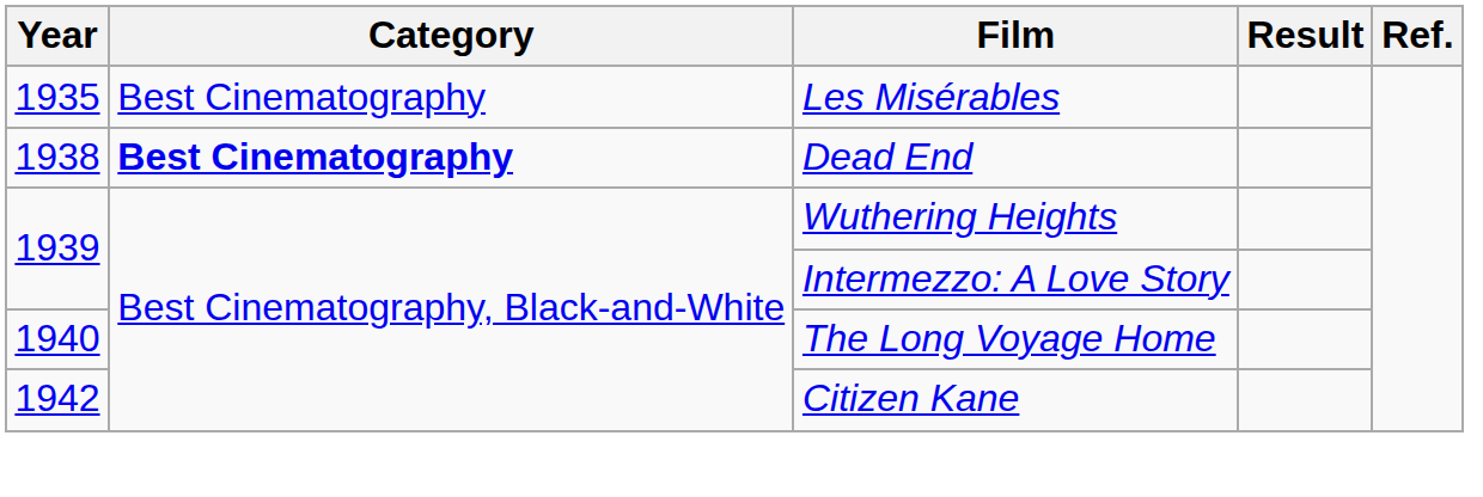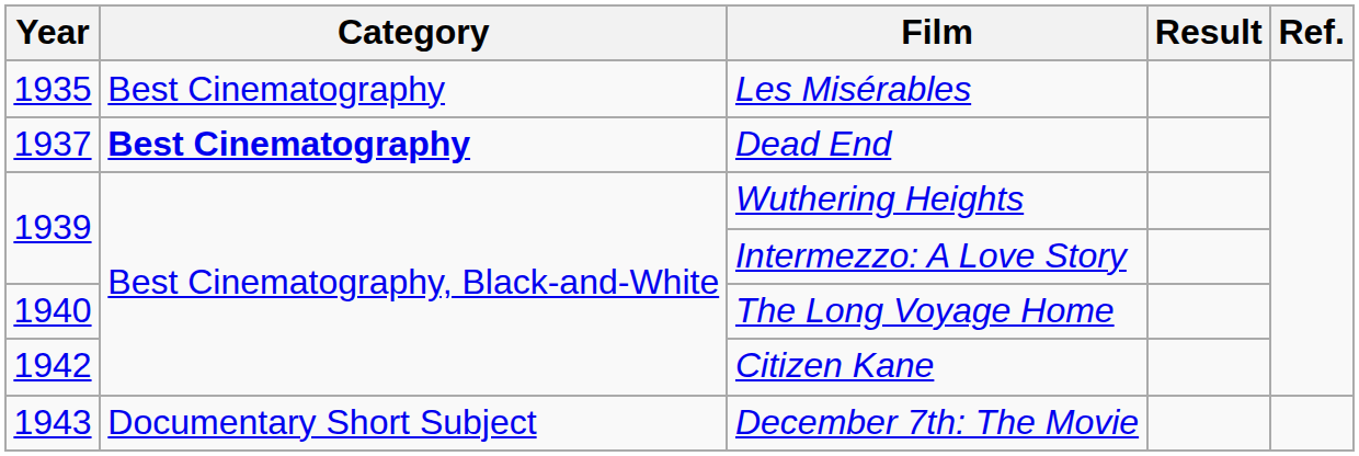 <table class="wikitable">
 <tr>
 <th>Year</th>
 <th>Category</th>
 <th>Film</th>
 <th>Result</th>
 <th>Ref.</th>
 </tr>
 <tr>
 <td><a href='#'>1935</a></td>
 <td><a href='#'>Best Cinematography</a></td>
 <td><em><a href='#'>Les Misérables</a></em></td>
 <td></td>
 <td rowspan=6></td>
 </tr>
 <tr>
-<td><a href='#'>1938</a></td>
+<td><a href='#'>1937</a></td>
 <td><strong><a href='#'>Best Cinematography</a></strong></td>
 <td><em><a href='#'>Dead End</a></em></td>
 <td></td>
 </tr>
 <tr>
 <td rowspan=2><a href='#'>1939</a></td>
 <td rowspan=4><a href='#'>Best Cinematography, Black-and-White</a></td>
 <td><em><a href='#'>Wuthering Heights</a></em></td>
 <td></td>
 </tr>
 <tr>
 <td><em><a href='#'>Intermezzo: A Love Story</a></em></td>
 <td></td>
 </tr>
 <tr>
 <td><a href='#'>1940</a></td>
 <td><em><a href='#'>The Long Voyage Home</a></em></td>
 <td></td>
 </tr>
 <tr>
 <td><a href='#'>1942</a></td>
 <td><em><a href='#'>Citizen Kane</a></em></td>
 <td></td>
 </tr>
 <tr>
+<td><a href='#'>1943</a></td>
+<td><a href='#'>Documentary Short Subject</a></td>
+<td><em><a href='#'>December 7th: The Movie</a></em></td>
+<td></td>
+<td></td>
+</tr>
+<tr>
 </tr>
 </table>
